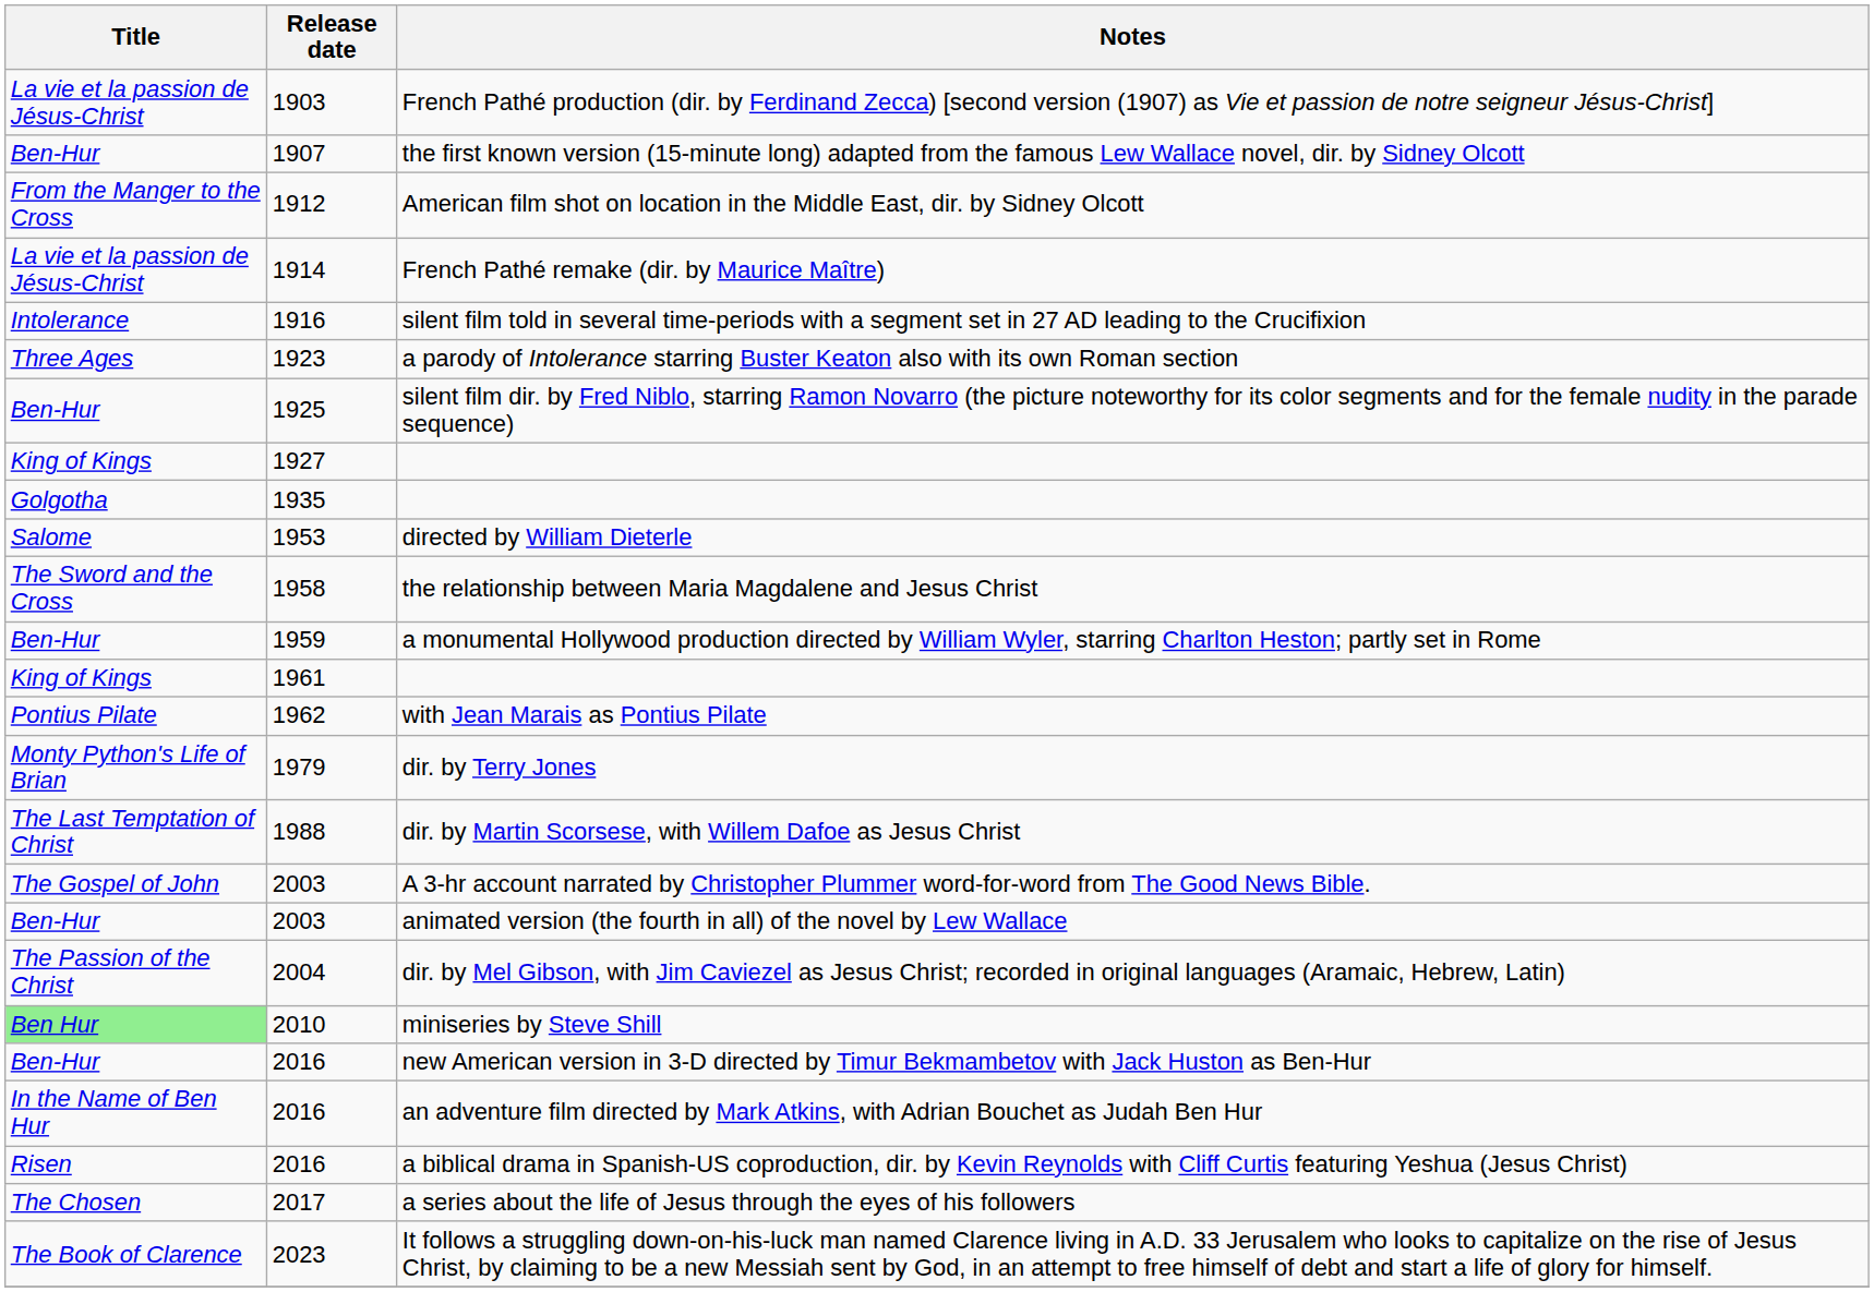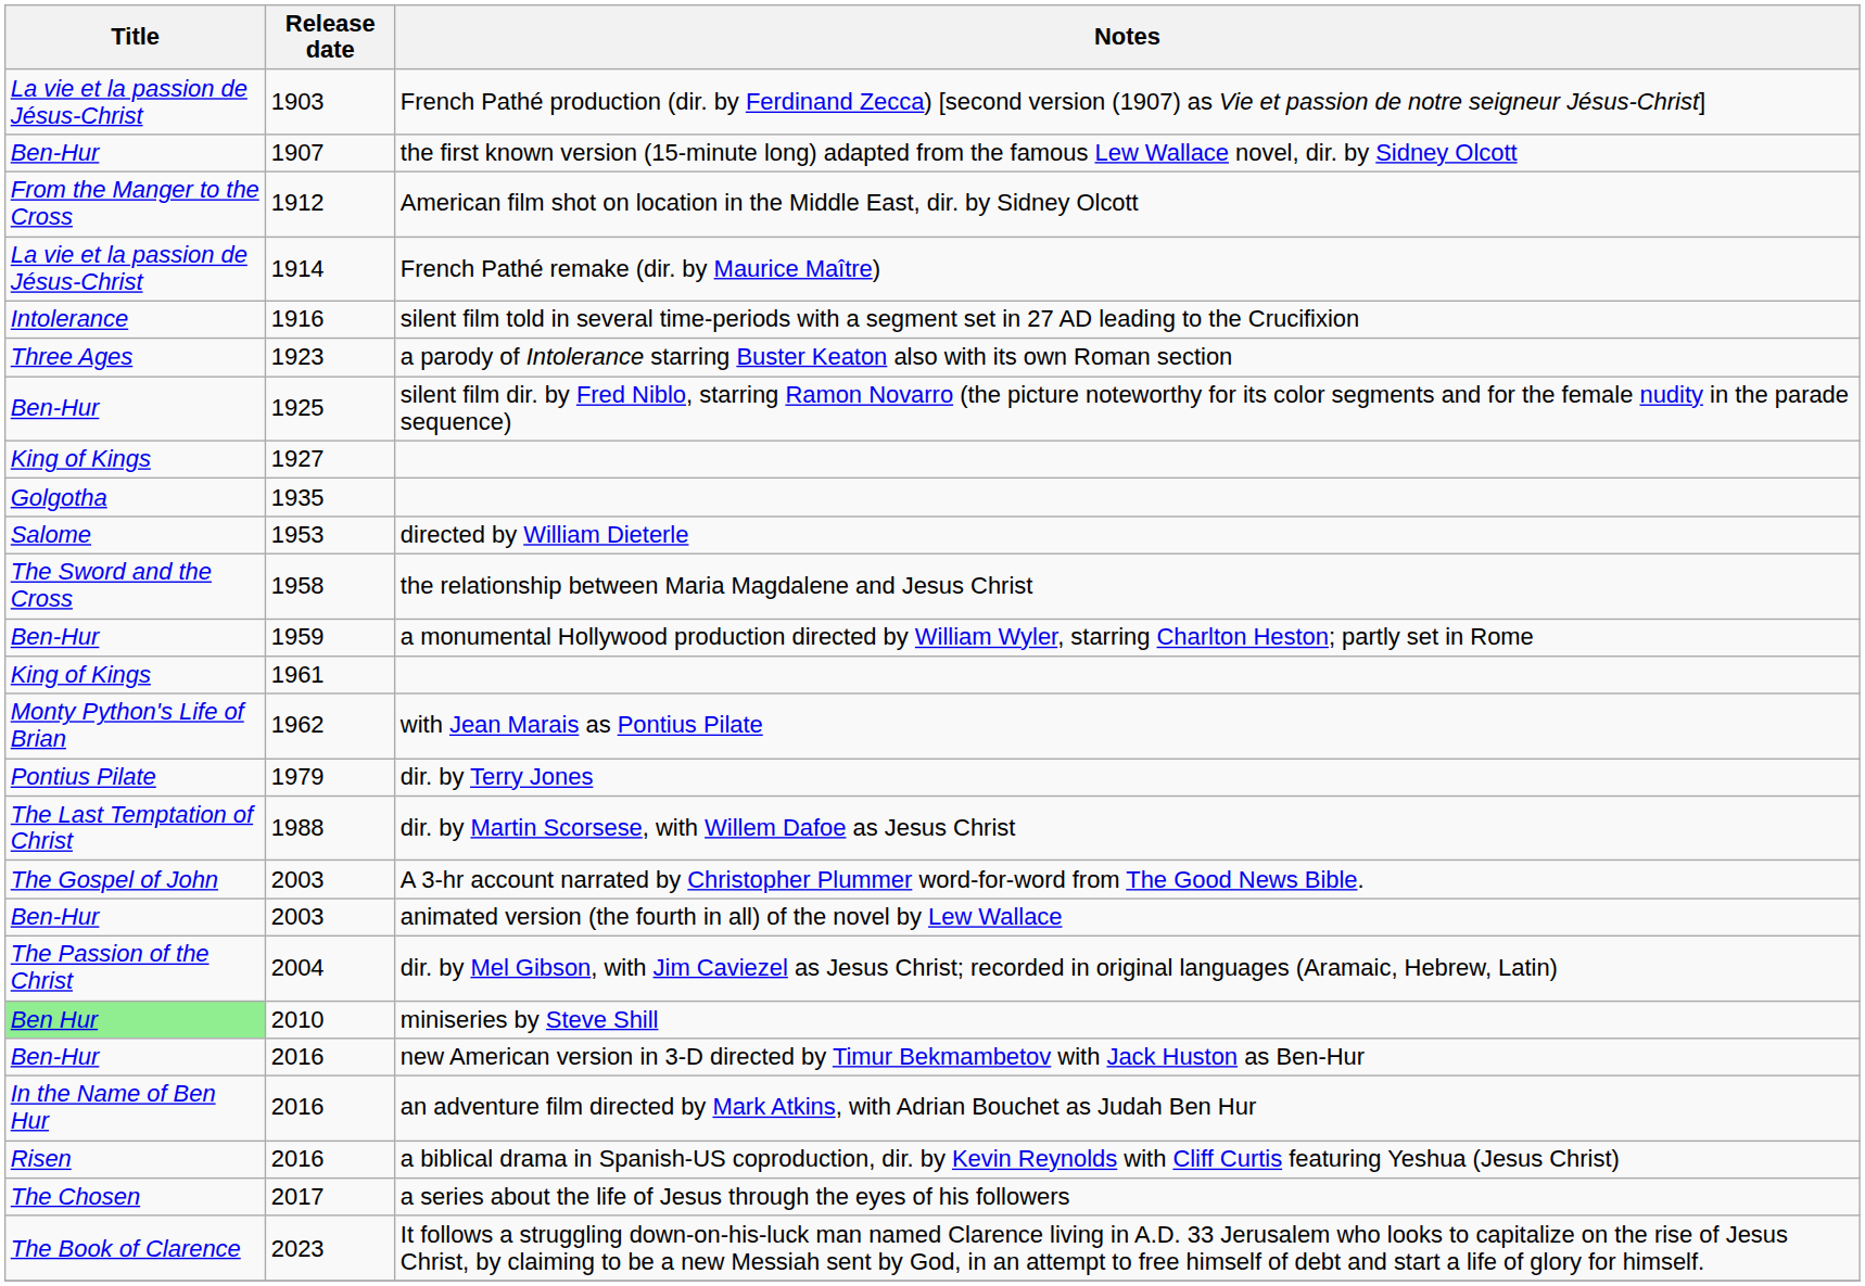 <table class="wikitable sortable">
 <tr>
 <th scope="col">Title</th>
 <th scope="col">Release date</th>
 <th scope="col" class="unsortable">Notes</th>
 </tr>
 <tr>
 <td><em><a href='#'>La vie et la passion de Jésus-Christ</a></em></td>
 <td>1903</td>
 <td>French Pathé production (dir. by <a href='#'>Ferdinand Zecca</a>) [second version (1907) as <em>Vie et passion de notre seigneur Jésus-Christ</em>]</td>
 </tr>
 <tr>
 <td><em><a href='#'>Ben-Hur</a></em></td>
 <td>1907</td>
 <td>the first known version (15-minute long) adapted from the famous <a href='#'>Lew Wallace</a> novel, dir. by <a href='#'>Sidney Olcott</a></td>
 </tr>
 <tr>
 <td><em><a href='#'>From the Manger to the Cross</a></em></td>
 <td>1912</td>
 <td>American film shot on location in the Middle East, dir. by Sidney Olcott</td>
 </tr>
 <tr>
 <td><em><a href='#'>La vie et la passion de Jésus-Christ</a></em></td>
 <td>1914</td>
 <td>French Pathé remake (dir. by <a href='#'>Maurice Maître</a>)</td>
 </tr>
 <tr>
 <td><em><a href='#'>Intolerance</a></em></td>
 <td>1916</td>
 <td>silent film told in several time-periods with a segment set in 27 AD leading to the Crucifixion</td>
 </tr>
 <tr>
 <td><em><a href='#'>Three Ages</a></em></td>
 <td>1923</td>
 <td>a parody of <em>Intolerance</em> starring <a href='#'>Buster Keaton</a> also with its own Roman section</td>
 </tr>
 <tr>
 <td><em><a href='#'>Ben-Hur</a></em></td>
 <td>1925</td>
 <td>silent film dir. by <a href='#'>Fred Niblo</a>, starring <a href='#'>Ramon Novarro</a> (the picture noteworthy for its color segments and for the female <a href='#'>nudity</a> in the parade sequence)</td>
 </tr>
 <tr>
 <td><em><a href='#'>King of Kings</a></em></td>
 <td>1927</td>
 <td></td>
 </tr>
 <tr>
 <td><em><a href='#'>Golgotha</a></em></td>
 <td>1935</td>
 <td></td>
 </tr>
 <tr>
 <td><em><a href='#'>Salome</a></em></td>
 <td>1953</td>
 <td>directed by <a href='#'>William Dieterle</a></td>
 </tr>
 <tr>
 <td><em><a href='#'>The Sword and the Cross</a></em></td>
 <td>1958</td>
 <td>the relationship between Maria Magdalene and Jesus Christ</td>
 </tr>
 <tr>
 <td><em><a href='#'>Ben-Hur</a></em></td>
 <td>1959</td>
 <td>a monumental Hollywood production directed by <a href='#'>William Wyler</a>, starring <a href='#'>Charlton Heston</a>; partly set in Rome</td>
 </tr>
 <tr>
 <td><em><a href='#'>King of Kings</a></em></td>
 <td>1961</td>
 <td></td>
 </tr>
 <tr>
-<td><em><a href='#'>Pontius Pilate</a></em></td>
+<td><em><a href='#'>Monty Python's Life of Brian</a></em></td>
 <td>1962</td>
 <td>with <a href='#'>Jean Marais</a> as <a href='#'>Pontius Pilate</a></td>
 </tr>
 <tr>
-<td><em><a href='#'>Monty Python's Life of Brian</a></em></td>
+<td><em><a href='#'>Pontius Pilate</a></em></td>
 <td>1979</td>
 <td>dir. by <a href='#'>Terry Jones</a></td>
 </tr>
 <tr>
 <td><em><a href='#'>The Last Temptation of Christ</a></em></td>
 <td>1988</td>
 <td>dir. by <a href='#'>Martin Scorsese</a>, with <a href='#'>Willem Dafoe</a> as Jesus Christ</td>
 </tr>
 <tr>
 <td><em><a href='#'>The Gospel of John</a></em></td>
 <td>2003</td>
 <td>A 3-hr account narrated by <a href='#'>Christopher Plummer</a> word-for-word from <a href='#'>The Good News Bible</a>.</td>
 </tr>
 <tr>
 <td><em><a href='#'>Ben-Hur</a></em></td>
 <td>2003</td>
 <td>animated version (the fourth in all) of the novel by <a href='#'>Lew Wallace</a></td>
 </tr>
 <tr>
 <td><em><a href='#'>The Passion of the Christ</a></em></td>
 <td>2004</td>
 <td>dir. by <a href='#'>Mel Gibson</a>, with <a href='#'>Jim Caviezel</a> as Jesus Christ; recorded in original languages (Aramaic, Hebrew, Latin)</td>
 </tr>
 <tr>
 <td style="background: lightgreen;"><em><a href='#'>Ben Hur</a></em></td>
 <td>2010</td>
 <td>miniseries by <a href='#'>Steve Shill</a></td>
 </tr>
 <tr>
 <td><em><a href='#'>Ben-Hur</a></em></td>
 <td>2016</td>
 <td>new American version in 3-D directed by <a href='#'>Timur Bekmambetov</a> with <a href='#'>Jack Huston</a> as Ben-Hur</td>
 </tr>
 <tr>
 <td><em><a href='#'>In the Name of Ben Hur</a></em></td>
 <td>2016</td>
 <td>an adventure film directed by <a href='#'>Mark Atkins</a>, with Adrian Bouchet as Judah Ben Hur</td>
 </tr>
 <tr>
 <td><em><a href='#'>Risen</a></em></td>
 <td>2016</td>
 <td>a biblical drama in Spanish-US coproduction, dir. by <a href='#'>Kevin Reynolds</a> with <a href='#'>Cliff Curtis</a> featuring Yeshua (Jesus Christ)</td>
 </tr>
 <tr>
 <td><em><a href='#'>The Chosen</a></em></td>
 <td>2017</td>
 <td>a series about the life of Jesus through the eyes of his followers</td>
 </tr>
 <tr>
 <td><em><a href='#'>The Book of Clarence</a></em></td>
 <td>2023</td>
 <td>It follows a struggling down-on-his-luck man named Clarence living in A.D. 33 Jerusalem who looks to capitalize on the rise of Jesus Christ, by claiming to be a new Messiah sent by God, in an attempt to free himself of debt and start a life of glory for himself.</td>
 </tr>
 <tr>
 </tr>
 </table>
